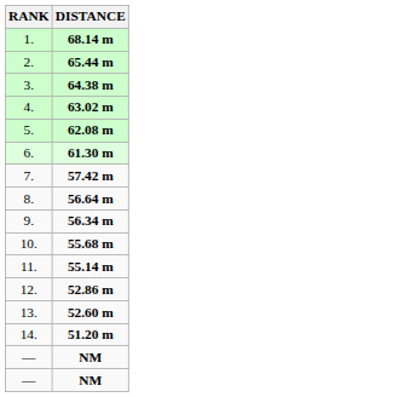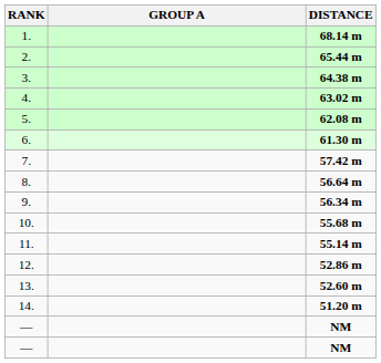 <table class="wikitable" style="border-collapse: collapse; font-size: 90%;">
 <tr>
 <th>RANK</th>
+<th style="width: 20em">GROUP A</th>
 <th style="width: 5em">DISTANCE</th>
 </tr>
 <tr style="background:#ccffcc;">
 <td align="center">1.</td>
+<td></td>
 <td align="center"><strong>68.14 m</strong></td>
 </tr>
 <tr style="background:#ccffcc;">
 <td align="center">2.</td>
+<td></td>
 <td align="center"><strong>65.44 m</strong></td>
 </tr>
 <tr style="background:#ccffcc;">
 <td align="center">3.</td>
+<td></td>
 <td align="center"><strong>64.38 m</strong></td>
 </tr>
 <tr style="background:#ccffcc;">
 <td align="center">4.</td>
+<td></td>
 <td align="center"><strong>63.02 m</strong></td>
 </tr>
 <tr style="background:#ccffcc;">
 <td align="center">5.</td>
+<td></td>
 <td align="center"><strong>62.08 m</strong></td>
 </tr>
 <tr style="background:#ddffdd;">
 <td align="center">6.</td>
+<td></td>
 <td align="center"><strong>61.30 m</strong></td>
 </tr>
 <tr>
 <td align="center">7.</td>
+<td></td>
 <td align="center"><strong>57.42 m</strong></td>
 </tr>
 <tr>
 <td align="center">8.</td>
+<td></td>
 <td align="center"><strong>56.64 m</strong></td>
 </tr>
 <tr>
 <td align="center">9.</td>
+<td></td>
 <td align="center"><strong>56.34 m</strong></td>
 </tr>
 <tr>
 <td align="center">10.</td>
+<td></td>
 <td align="center"><strong>55.68 m</strong></td>
 </tr>
 <tr>
 <td align="center">11.</td>
+<td></td>
 <td align="center"><strong>55.14 m</strong></td>
 </tr>
 <tr>
 <td align="center">12.</td>
+<td></td>
 <td align="center"><strong>52.86 m</strong></td>
 </tr>
 <tr>
 <td align="center">13.</td>
+<td></td>
 <td align="center"><strong>52.60 m</strong></td>
 </tr>
 <tr>
 <td align="center">14.</td>
+<td></td>
 <td align="center"><strong>51.20 m</strong></td>
 </tr>
 <tr>
 <td align="center">—</td>
+<td></td>
 <td align="center"><strong>NM</strong></td>
 </tr>
 <tr>
 <td align="center">—</td>
+<td></td>
 <td align="center"><strong>NM</strong></td>
 </tr>
 </table>
